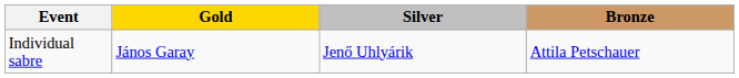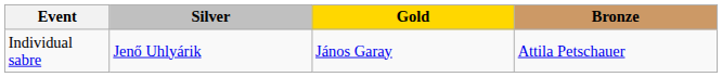 <table class="wikitable">
 <tr>
 <th width="100">Event</th>
+<th style="background-color:silver;" width="200"> Silver</th>
 <th style="background-color:gold;" width="200"> Gold</th>
-<th style="background-color:silver;" width="200"> Silver</th>
 <th style="background-color:#CC9966;" width="200"> Bronze</th>
 </tr>
 <tr>
 <td>Individual <a href='#'>sabre</a></td>
+<td> <a href='#'>Jenő Uhlyárik</a></td>
 <td> <a href='#'>János Garay</a></td>
-<td> <a href='#'>Jenő Uhlyárik</a></td>
 <td> <a href='#'>Attila Petschauer</a></td>
 </tr>
 </table>
